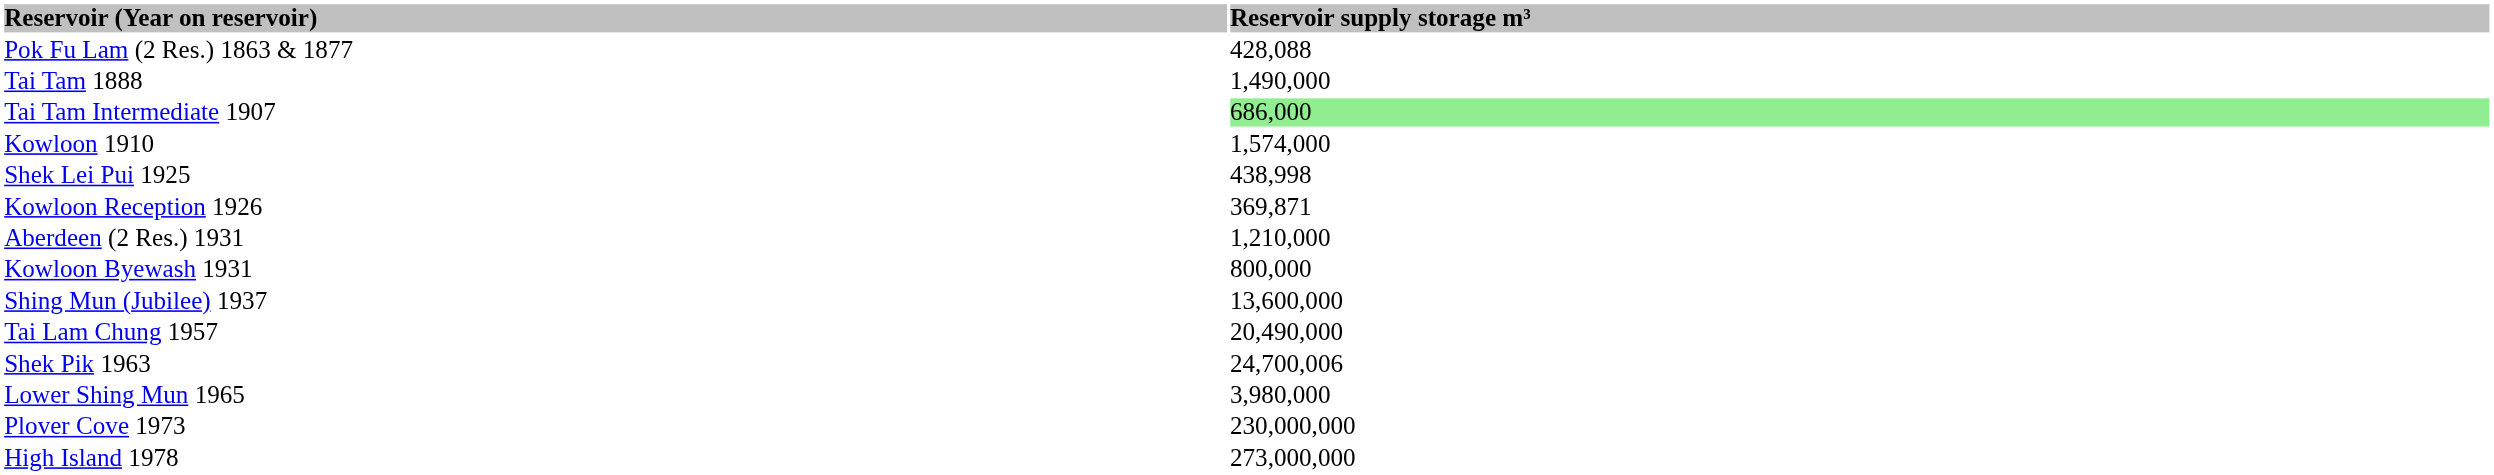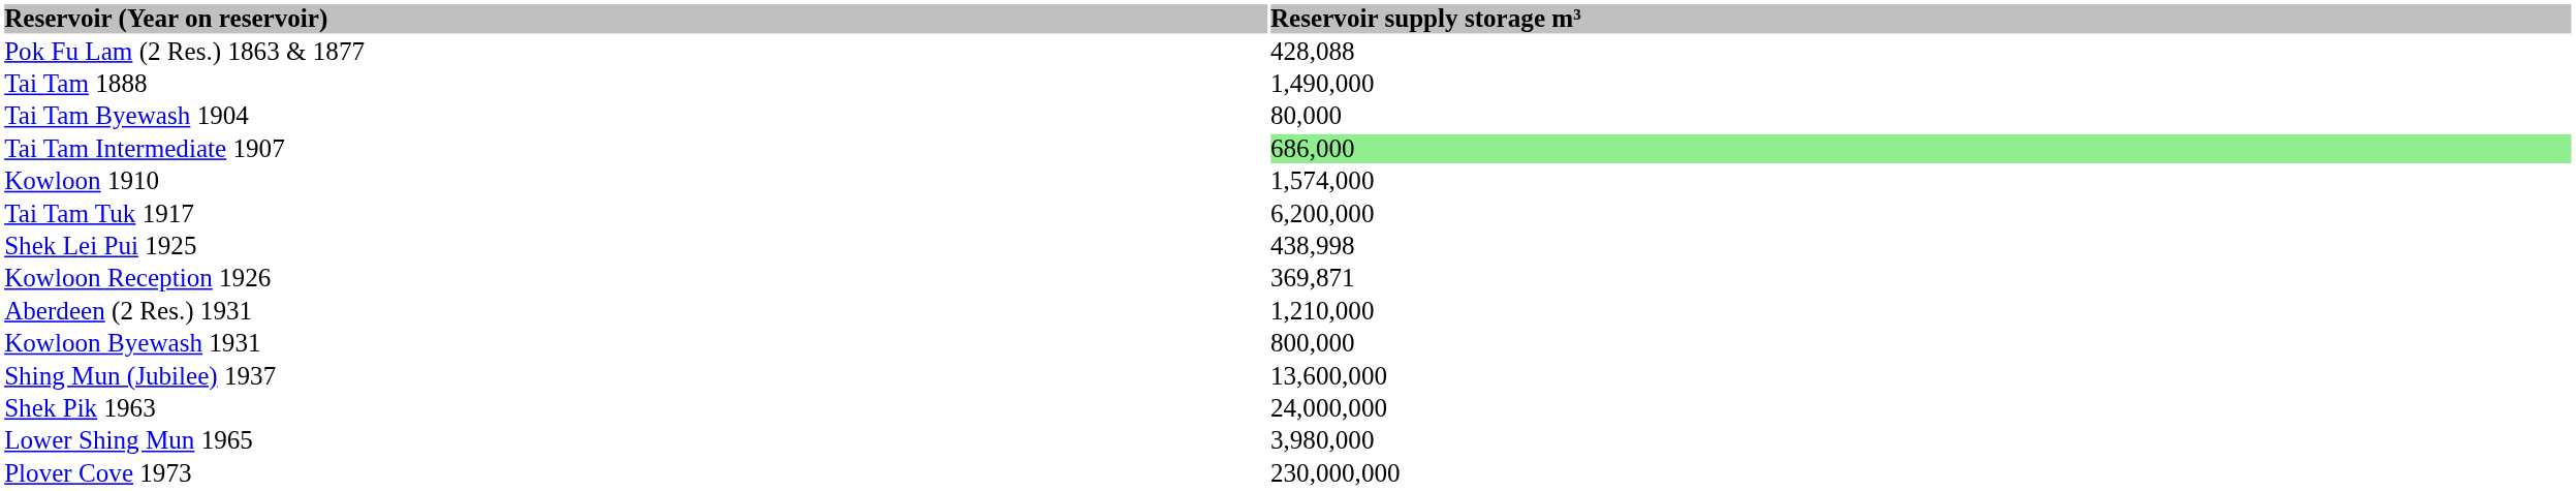 <table border="0" width="80%" cellpadding="0">
 <tr>
 <td width="33%" bgcolor="#C0C0C0"><strong><span>Reservoir (Year on reservoir)</span></strong></td>
 <td width="34%" bgcolor="#C0C0C0"><strong><span>Reservoir supply storage m³</span></strong></td>
 </tr>
 <tr>
 <td width="33%"><a href='#'>Pok Fu Lam</a> (2 Res.) 1863 & 1877</td>
 <td width="34%">428,088</td>
 </tr>
 <tr>
 <td width="33%"><a href='#'>Tai Tam</a> 1888</td>
 <td width="34%">1,490,000</td>
 </tr>
 <tr>
+<td width="33%"><a href='#'>Tai Tam Byewash</a> 1904</td>
+<td width="34%">80,000</td>
+</tr>
+<tr>
 <td width="33%"><a href='#'>Tai Tam Intermediate</a> 1907</td>
 <td width="34%" style="background: lightgreen;">686,000</td>
 </tr>
 <tr>
 <td width="33%"><a href='#'>Kowloon</a> 1910</td>
 <td width="34%">1,574,000</td>
+</tr>
+<tr>
+<td width="33%"><a href='#'>Tai Tam Tuk</a> 1917</td>
+<td width="34%">6,200,000</td>
 </tr>
 <tr>
 <td width="33%"><a href='#'>Shek Lei Pui</a> 1925</td>
 <td width="34%">438,998</td>
 </tr>
 <tr>
 <td width="33%"><a href='#'>Kowloon Reception</a> 1926</td>
 <td width="34%">369,871</td>
 </tr>
 <tr>
 <td width="33%"><a href='#'>Aberdeen</a> (2 Res.) 1931</td>
 <td width="34%">1,210,000</td>
 </tr>
 <tr>
 <td width="33%"><a href='#'>Kowloon Byewash</a> 1931</td>
 <td width="34%">800,000</td>
 </tr>
 <tr>
 <td width="33%"><a href='#'>Shing Mun (Jubilee)</a> 1937</td>
 <td width="34%">13,600,000</td>
 </tr>
 <tr>
-<td width="33%"><a href='#'>Tai Lam Chung</a> 1957</td>
-<td width="34%">20,490,000</td>
-</tr>
-<tr>
 <td width="33%"><a href='#'>Shek Pik</a> 1963 </td>
-<td width="34%">24,700,006</td>
+<td width="34%">24,000,000</td>
 </tr>
 <tr>
 <td width="33%"><a href='#'>Lower Shing Mun</a> 1965</td>
 <td width="34%">3,980,000</td>
 </tr>
 <tr>
 <td width="33%"><a href='#'>Plover Cove</a> 1973</td>
 <td width="34%">230,000,000</td>
 </tr>
-<tr>
-<td width="33%"><a href='#'>High Island</a> 1978</td>
-<td width="34%">273,000,000</td>
-</tr>
 </table>
